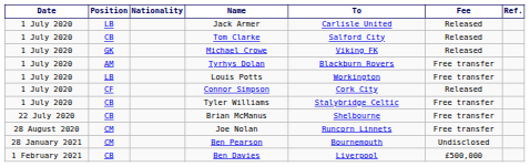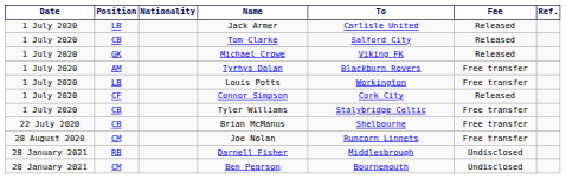 <table class="wikitable"  style="text-align:center; font-size:90%; ">
 <tr>
 <th style="background:#ffffff;color:#00005a;border:1px solid #000056; width:120px;">Date</th>
 <th style="background:#ffffff;color:#00005a;border:1px solid #000056; width:50px;">Position</th>
 <th style="background:#ffffff;color:#00005a;border:1px solid #000056; width:50px;">Nationality</th>
 <th style="background:#ffffff;color:#00005a;border:1px solid #000056; width:150px;">Name</th>
 <th style="background:#ffffff;color:#00005a;border:1px solid #000056; width:200px;">To</th>
 <th style="background:#ffffff;color:#00005a;border:1px solid #000056; width:110px;">Fee</th>
 <th style="background:#ffffff;color:#00005a;border:1px solid #000056; width:25px;">Ref.</th>
 </tr>
 <tr>
 <td>1 July 2020</td>
 <td><a href='#'>LB</a></td>
 <td></td>
 <td>Jack Armer</td>
 <td> <a href='#'>Carlisle United</a></td>
 <td>Released</td>
 <td></td>
 </tr>
 <tr>
 <td>1 July 2020</td>
 <td><a href='#'>CB</a></td>
 <td></td>
 <td><a href='#'>Tom Clarke</a></td>
 <td> <a href='#'>Salford City</a></td>
 <td>Released</td>
 <td></td>
 </tr>
 <tr>
 <td>1 July 2020</td>
 <td><a href='#'>GK</a></td>
 <td></td>
 <td><a href='#'>Michael Crowe</a></td>
 <td> <a href='#'>Viking FK</a></td>
 <td>Released</td>
 <td></td>
 </tr>
 <tr>
 <td>1 July 2020</td>
 <td><a href='#'>AM</a></td>
 <td></td>
 <td><a href='#'>Tyrhys Dolan</a></td>
 <td> <a href='#'>Blackburn Rovers</a></td>
 <td>Free transfer</td>
 <td></td>
 </tr>
 <tr>
 <td>1 July 2020</td>
 <td><a href='#'>LB</a></td>
 <td></td>
 <td>Louis Potts</td>
 <td> <a href='#'>Workington</a></td>
 <td>Free transfer</td>
 <td></td>
 </tr>
 <tr>
 <td>1 July 2020</td>
 <td><a href='#'>CF</a></td>
 <td></td>
 <td><a href='#'>Connor Simpson</a></td>
 <td> <a href='#'>Cork City</a></td>
 <td>Released</td>
 <td></td>
 </tr>
 <tr>
 <td>1 July 2020</td>
 <td><a href='#'>CB</a></td>
 <td></td>
 <td>Tyler Williams</td>
 <td> <a href='#'>Stalybridge Celtic</a></td>
 <td>Free transfer</td>
 <td></td>
 </tr>
 <tr>
 <td>22 July 2020</td>
 <td><a href='#'>CB</a></td>
 <td></td>
 <td>Brian McManus</td>
 <td> <a href='#'>Shelbourne</a></td>
 <td>Free transfer</td>
 <td></td>
 </tr>
 <tr>
 <td>28 August 2020</td>
 <td><a href='#'>CM</a></td>
 <td></td>
 <td>Joe Nolan</td>
 <td> <a href='#'>Runcorn Linnets</a></td>
 <td>Free transfer</td>
 <td></td>
 </tr>
 <tr>
 <td>28 January 2021</td>
+<td><a href='#'>RB</a></td>
+<td></td>
+<td><a href='#'>Darnell Fisher</a></td>
+<td> <a href='#'>Middlesbrough</a></td>
+<td>Undisclosed</td>
+<td></td>
+</tr>
+<tr>
+<td>28 January 2021</td>
 <td><a href='#'>CM</a></td>
 <td></td>
 <td><a href='#'>Ben Pearson</a></td>
 <td> <a href='#'>Bournemouth</a></td>
 <td>Undisclosed</td>
 <td></td>
 </tr>
-<tr>
-<td>1 February 2021</td>
-<td><a href='#'>CB</a></td>
-<td></td>
-<td><a href='#'>Ben Davies</a></td>
-<td> <a href='#'>Liverpool</a></td>
-<td>£500,000</td>
-<td></td>
-</tr>
 </table>
